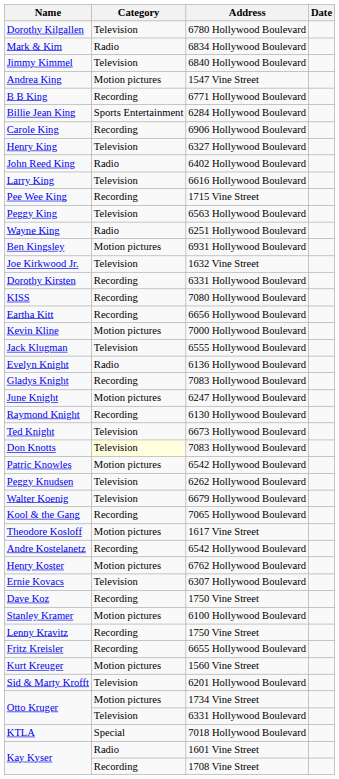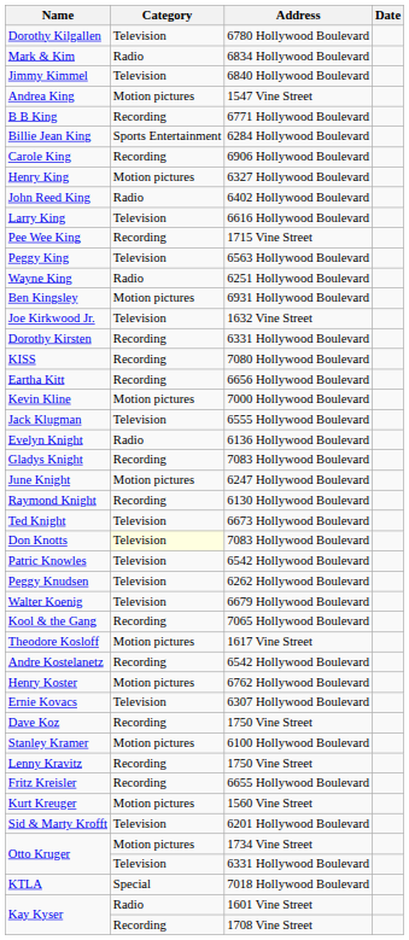 <table class="wikitable sortable" style="font-size: 100%;">
 <tr>
 <th>Name</th>
 <th>Category</th>
 <th>Address</th>
 <th>Date</th>
 </tr>
 <tr>
 <td><a href='#'>Dorothy Kilgallen</a></td>
 <td>Television</td>
 <td>6780 Hollywood Boulevard</td>
 <td></td>
 </tr>
 <tr>
 <td><a href='#'>Mark & Kim</a></td>
 <td>Radio</td>
 <td>6834 Hollywood Boulevard</td>
 <td></td>
 </tr>
 <tr>
 <td><a href='#'>Jimmy Kimmel</a></td>
 <td>Television</td>
 <td>6840 Hollywood Boulevard</td>
 <td></td>
 </tr>
 <tr>
 <td><a href='#'>Andrea King</a></td>
 <td>Motion pictures</td>
 <td>1547 Vine Street</td>
 <td></td>
 </tr>
 <tr>
 <td><a href='#'>B B King</a></td>
 <td>Recording</td>
 <td>6771 Hollywood Boulevard</td>
 <td></td>
 </tr>
 <tr>
 <td><a href='#'>Billie Jean King</a></td>
 <td>Sports Entertainment</td>
 <td>6284 Hollywood Boulevard</td>
 <td></td>
 </tr>
 <tr>
 <td><a href='#'>Carole King</a></td>
 <td>Recording</td>
 <td>6906 Hollywood Boulevard</td>
 <td></td>
 </tr>
 <tr>
 <td><a href='#'>Henry King</a></td>
-<td>Television</td>
+<td>Motion pictures</td>
 <td>6327 Hollywood Boulevard</td>
 <td></td>
 </tr>
 <tr>
 <td><a href='#'>John Reed King</a></td>
 <td>Radio</td>
 <td>6402 Hollywood Boulevard</td>
 <td></td>
 </tr>
 <tr>
 <td><a href='#'>Larry King</a></td>
 <td>Television</td>
 <td>6616 Hollywood Boulevard</td>
 <td></td>
 </tr>
 <tr>
 <td><a href='#'>Pee Wee King</a></td>
 <td>Recording</td>
 <td>1715 Vine Street</td>
 <td></td>
 </tr>
 <tr>
 <td><a href='#'>Peggy King</a></td>
 <td>Television</td>
 <td>6563 Hollywood Boulevard</td>
 <td></td>
 </tr>
 <tr>
 <td><a href='#'>Wayne King</a></td>
 <td>Radio</td>
 <td>6251 Hollywood Boulevard</td>
 <td></td>
 </tr>
 <tr>
 <td><a href='#'>Ben Kingsley</a></td>
 <td>Motion pictures</td>
 <td>6931 Hollywood Boulevard</td>
 <td></td>
 </tr>
 <tr>
 <td><a href='#'>Joe Kirkwood Jr.</a></td>
 <td>Television</td>
 <td>1632 Vine Street</td>
 <td></td>
 </tr>
 <tr>
 <td><a href='#'>Dorothy Kirsten</a></td>
 <td>Recording</td>
 <td>6331 Hollywood Boulevard</td>
 <td></td>
 </tr>
 <tr>
 <td><a href='#'>KISS</a></td>
 <td>Recording</td>
 <td>7080 Hollywood Boulevard</td>
 <td></td>
 </tr>
 <tr>
 <td><a href='#'>Eartha Kitt</a></td>
 <td>Recording</td>
 <td>6656 Hollywood Boulevard</td>
 <td></td>
 </tr>
 <tr>
 <td><a href='#'>Kevin Kline</a></td>
 <td>Motion pictures</td>
 <td>7000 Hollywood Boulevard</td>
 <td></td>
 </tr>
 <tr>
 <td><a href='#'>Jack Klugman</a></td>
 <td>Television</td>
 <td>6555 Hollywood Boulevard</td>
 <td></td>
 </tr>
 <tr>
 <td><a href='#'>Evelyn Knight</a></td>
 <td>Radio</td>
 <td>6136 Hollywood Boulevard</td>
 <td></td>
 </tr>
 <tr>
 <td><a href='#'>Gladys Knight</a></td>
 <td>Recording</td>
 <td>7083 Hollywood Boulevard</td>
 <td></td>
 </tr>
 <tr>
 <td><a href='#'>June Knight</a></td>
 <td>Motion pictures</td>
 <td>6247 Hollywood Boulevard</td>
 <td></td>
 </tr>
 <tr>
 <td><a href='#'>Raymond Knight</a></td>
 <td>Recording</td>
 <td>6130 Hollywood Boulevard</td>
 <td></td>
 </tr>
 <tr>
 <td><a href='#'>Ted Knight</a></td>
 <td>Television</td>
 <td>6673 Hollywood Boulevard</td>
 <td></td>
 </tr>
 <tr>
 <td><a href='#'>Don Knotts</a></td>
 <td style="background: lightyellow;">Television</td>
 <td>7083 Hollywood Boulevard</td>
 <td></td>
 </tr>
 <tr>
 <td><a href='#'>Patric Knowles</a></td>
-<td>Motion pictures</td>
+<td>Television</td>
 <td>6542 Hollywood Boulevard</td>
 <td></td>
 </tr>
 <tr>
 <td><a href='#'>Peggy Knudsen</a></td>
 <td>Television</td>
 <td>6262 Hollywood Boulevard</td>
 <td></td>
 </tr>
 <tr>
 <td><a href='#'>Walter Koenig</a></td>
 <td>Television</td>
 <td>6679 Hollywood Boulevard</td>
 <td></td>
 </tr>
 <tr>
 <td><a href='#'>Kool & the Gang</a></td>
 <td>Recording</td>
 <td>7065 Hollywood Boulevard</td>
 <td></td>
 </tr>
 <tr>
 <td><a href='#'>Theodore Kosloff</a></td>
 <td>Motion pictures</td>
 <td>1617 Vine Street</td>
 <td></td>
 </tr>
 <tr>
 <td><a href='#'>Andre Kostelanetz</a></td>
 <td>Recording</td>
 <td>6542 Hollywood Boulevard</td>
 <td></td>
 </tr>
 <tr>
 <td><a href='#'>Henry Koster</a></td>
 <td>Motion pictures</td>
 <td>6762 Hollywood Boulevard</td>
 <td></td>
 </tr>
 <tr>
 <td><a href='#'>Ernie Kovacs</a></td>
 <td>Television</td>
 <td>6307 Hollywood Boulevard</td>
 <td></td>
 </tr>
 <tr>
 <td><a href='#'>Dave Koz</a></td>
 <td>Recording</td>
 <td>1750 Vine Street</td>
 <td></td>
 </tr>
 <tr>
 <td><a href='#'>Stanley Kramer</a></td>
 <td>Motion pictures</td>
 <td>6100 Hollywood Boulevard</td>
 <td></td>
 </tr>
 <tr>
 <td><a href='#'>Lenny Kravitz</a></td>
 <td>Recording</td>
 <td>1750 Vine Street</td>
 <td></td>
 </tr>
 <tr>
 <td><a href='#'>Fritz Kreisler</a></td>
 <td>Recording</td>
 <td>6655 Hollywood Boulevard</td>
 <td></td>
 </tr>
 <tr>
 <td><a href='#'>Kurt Kreuger</a></td>
 <td>Motion pictures</td>
 <td>1560 Vine Street</td>
 <td></td>
 </tr>
 <tr>
 <td><a href='#'>Sid & Marty Krofft</a></td>
 <td>Television</td>
 <td>6201 Hollywood Boulevard</td>
 <td></td>
 </tr>
 <tr>
 <td rowspan="2"><a href='#'>Otto Kruger</a></td>
 <td>Motion pictures</td>
 <td>1734 Vine Street</td>
 <td></td>
 </tr>
 <tr>
 <td>Television</td>
 <td>6331 Hollywood Boulevard</td>
 <td></td>
 </tr>
 <tr>
 <td><a href='#'>KTLA</a></td>
 <td>Special</td>
 <td>7018 Hollywood Boulevard</td>
 <td></td>
 </tr>
 <tr>
 <td rowspan="2"><a href='#'>Kay Kyser</a></td>
 <td>Radio</td>
 <td>1601 Vine Street</td>
 <td></td>
 </tr>
 <tr>
 <td>Recording</td>
 <td>1708 Vine Street</td>
 <td></td>
 </tr>
 </table>
